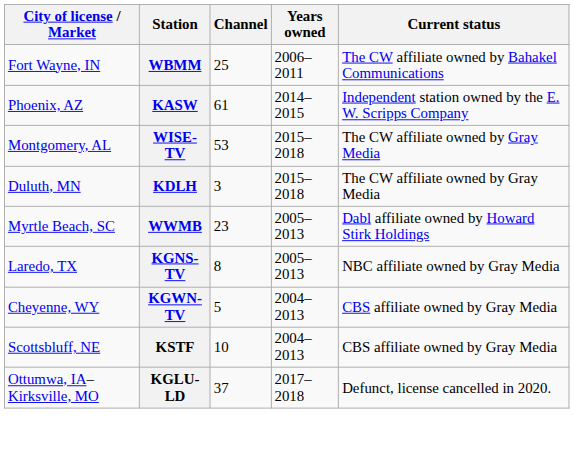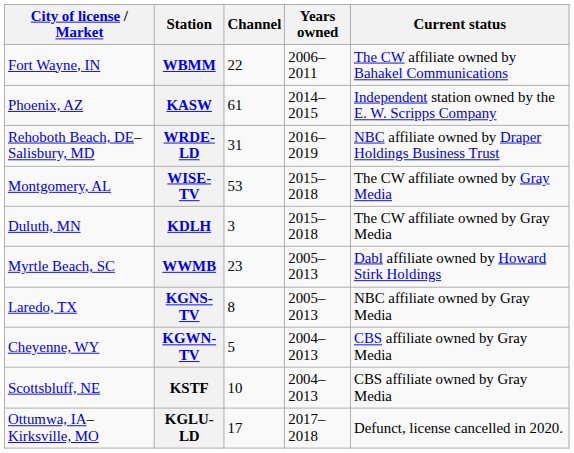 <table class="wikitable">
 <tr>
 <th><a href='#'>City of license</a> / <a href='#'>Market</a></th>
 <th>Station</th>
 <th>Channel</th>
 <th>Years owned</th>
 <th>Current status</th>
 </tr>
 <tr>
 <td><a href='#'>Fort Wayne, IN</a></td>
 <th><a href='#'>WBMM</a></th>
-<td>25</td>
+<td>22</td>
 <td>2006–2011</td>
 <td><a href='#'>The CW</a> affiliate owned by <a href='#'>Bahakel Communications</a></td>
 </tr>
 <tr>
 <td><a href='#'>Phoenix, AZ</a></td>
 <th><a href='#'>KASW</a></th>
 <td>61</td>
 <td>2014–2015</td>
 <td><a href='#'>Independent</a> station owned by the <a href='#'>E. W. Scripps Company</a></td>
+</tr>
+<tr>
+<td><a href='#'>Rehoboth Beach, DE</a>–<a href='#'>Salisbury, MD</a></td>
+<th><a href='#'>WRDE-LD</a></th>
+<td>31</td>
+<td>2016–2019</td>
+<td><a href='#'>NBC</a> affiliate owned by <a href='#'>Draper Holdings Business Trust</a></td>
 </tr>
 <tr>
 <td><a href='#'>Montgomery, AL</a></td>
 <th><a href='#'>WISE-TV</a></th>
 <td>53</td>
 <td>2015–2018</td>
 <td>The CW affiliate owned by <a href='#'>Gray Media</a></td>
 </tr>
 <tr>
 <td><a href='#'>Duluth, MN</a></td>
 <th><a href='#'>KDLH</a></th>
 <td>3</td>
 <td>2015–2018</td>
 <td>The CW affiliate owned by Gray Media</td>
 </tr>
 <tr>
 <td><a href='#'>Myrtle Beach, SC</a></td>
 <th><a href='#'>WWMB</a></th>
 <td>23</td>
 <td>2005–2013</td>
 <td><a href='#'>Dabl</a> affiliate owned by <a href='#'>Howard Stirk Holdings</a></td>
 </tr>
 <tr>
 <td><a href='#'>Laredo, TX</a></td>
 <th><a href='#'>KGNS-TV</a></th>
 <td>8</td>
 <td>2005–2013</td>
 <td>NBC affiliate owned by Gray Media</td>
 </tr>
 <tr>
 <td><a href='#'>Cheyenne, WY</a></td>
 <th><a href='#'>KGWN-TV</a></th>
 <td>5</td>
 <td>2004–2013</td>
 <td><a href='#'>CBS</a> affiliate owned by Gray Media</td>
 </tr>
 <tr>
 <td><a href='#'>Scottsbluff, NE</a></td>
 <th>KSTF</th>
 <td>10</td>
 <td>2004–2013</td>
 <td>CBS affiliate owned by Gray Media</td>
 </tr>
 <tr>
 <td><a href='#'>Ottumwa, IA</a>–<a href='#'>Kirksville, MO</a></td>
 <th>KGLU-LD</th>
-<td>37</td>
+<td>17</td>
 <td>2017–2018</td>
 <td>Defunct, license cancelled in 2020.</td>
 </tr>
 </table>
